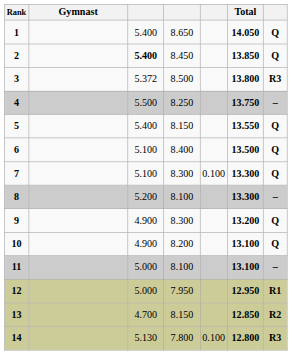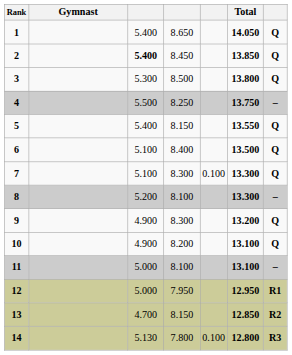 <table style="text-align:center;" class="wikitable sortable">
 <tr>
 <th scope="col" style="width:15px;"><small>Rank</small></th>
 <th scope="col" style="width:150px;">Gymnast</th>
 <th scope="col" style="width:50px;"><small></small></th>
 <th scope="col" style="width:50px;"><small></small></th>
 <th scope="col" style="width:20px;"><small></small></th>
 <th scope="col" style="width:50px;">Total</th>
 <th scope="col" style="width:30px;"><small></small></th>
 </tr>
 <tr>
 <td scope="row" style="text-align:center"><strong>1</strong></td>
 <td style="height:30px; text-align:left;"></td>
 <td>5.400</td>
 <td>8.650</td>
 <td></td>
 <td><strong>14.050</strong></td>
 <td><strong>Q</strong></td>
 </tr>
 <tr>
 <td scope="row" style="text-align:center"><strong>2</strong></td>
 <td style="height:30px; text-align:left;"></td>
 <td><strong>5.400</strong></td>
 <td>8.450</td>
 <td></td>
 <td><strong>13.850</strong></td>
 <td><strong>Q</strong></td>
 </tr>
 <tr>
 <td scope="row" style="text-align:center"><strong>3</strong></td>
 <td style="height:30px; text-align:left;"></td>
-<td>5.372</td>
+<td>5.300</td>
 <td>8.500</td>
 <td></td>
 <td><strong>13.800</strong></td>
-<td><strong>R3</strong></td>
+<td><strong>Q</strong></td>
 </tr>
 <tr style="background:#cccccc;">
 <td scope="row" style="text-align:center"><strong>4</strong></td>
 <td style="height:30px; text-align:left;"></td>
 <td>5.500</td>
 <td>8.250</td>
 <td></td>
 <td><strong>13.750</strong></td>
 <td><strong>–</strong></td>
 </tr>
 <tr>
 <td scope="row" style="text-align:center"><strong>5</strong></td>
 <td style="height:30px; text-align:left;"></td>
 <td>5.400</td>
 <td>8.150</td>
 <td></td>
 <td><strong>13.550</strong></td>
 <td><strong>Q</strong></td>
 </tr>
 <tr>
 <td scope="row" style="text-align:center"><strong>6</strong></td>
 <td style="height:30px; text-align:left;"></td>
 <td>5.100</td>
 <td>8.400</td>
 <td></td>
 <td><strong>13.500</strong></td>
 <td><strong>Q</strong></td>
 </tr>
 <tr>
 <td scope="row" style="text-align:center"><strong>7</strong></td>
 <td style="height:30px; text-align:left;"></td>
 <td>5.100</td>
 <td>8.300</td>
 <td>0.100</td>
 <td><strong>13.300</strong></td>
 <td><strong>Q</strong></td>
 </tr>
 <tr style="background:#cccccc;">
 <td scope="row" style="text-align:center"><strong>8</strong></td>
 <td style="height:30px; text-align:left;"></td>
 <td>5.200</td>
 <td>8.100</td>
 <td></td>
 <td><strong>13.300</strong></td>
 <td><strong>–</strong></td>
 </tr>
 <tr>
 <td scope="row" style="text-align:center"><strong>9</strong></td>
 <td style="height:30px; text-align:left;"></td>
 <td>4.900</td>
 <td>8.300</td>
 <td></td>
 <td><strong>13.200</strong></td>
 <td><strong>Q</strong></td>
 </tr>
 <tr>
 <td scope="row" style="text-align:center"><strong>10</strong></td>
 <td style="height:30px; text-align:left;"></td>
 <td>4.900</td>
 <td>8.200</td>
 <td></td>
 <td><strong>13.100</strong></td>
 <td><strong>Q</strong></td>
 </tr>
 <tr style="background:#cccccc;">
 <td scope="row" style="text-align:center"><strong>11</strong></td>
 <td style="height:30px; text-align:left;"></td>
 <td>5.000</td>
 <td>8.100</td>
 <td></td>
 <td><strong>13.100</strong></td>
 <td><strong>–</strong></td>
 </tr>
 <tr style="background:#cccc99;">
 <td scope="row" style="text-align:center"><strong>12</strong></td>
 <td style="height:30px; text-align:left;"></td>
 <td>5.000</td>
 <td>7.950</td>
 <td></td>
 <td><strong>12.950</strong></td>
 <td><strong>R1</strong></td>
 </tr>
 <tr style="background:#cccc99;">
 <td scope="row" style="text-align:center"><strong>13</strong></td>
 <td style="height:30px; text-align:left;"></td>
 <td>4.700</td>
 <td>8.150</td>
 <td></td>
 <td><strong>12.850</strong></td>
 <td><strong>R2</strong></td>
 </tr>
 <tr style="background:#cccc99;">
 <td scope="row" style="text-align:center"><strong>14</strong></td>
 <td style="height:30px; text-align:left;"></td>
 <td>5.130</td>
 <td>7.800</td>
 <td>0.100</td>
 <td><strong>12.800</strong></td>
 <td><strong>R3</strong></td>
 </tr>
 </table>
